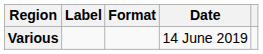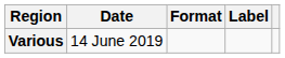 <table class="wikitable plainrowheaders">
 <tr>
 <th scope="col">Region</th>
+<th scope="col">Date</th>
+<th scope="col">Format</th>
 <th scope="col">Label</th>
-<th scope="col">Format</th>
-<th scope="col">Date</th>
 <th scope="col"></th>
 </tr>
 <tr>
 <th scope="row">Various</th>
+<td>14 June 2019</td>
 <td></td>
 <td></td>
-<td>14 June 2019</td>
 <td align="center"></td>
 </tr>
 </table>
